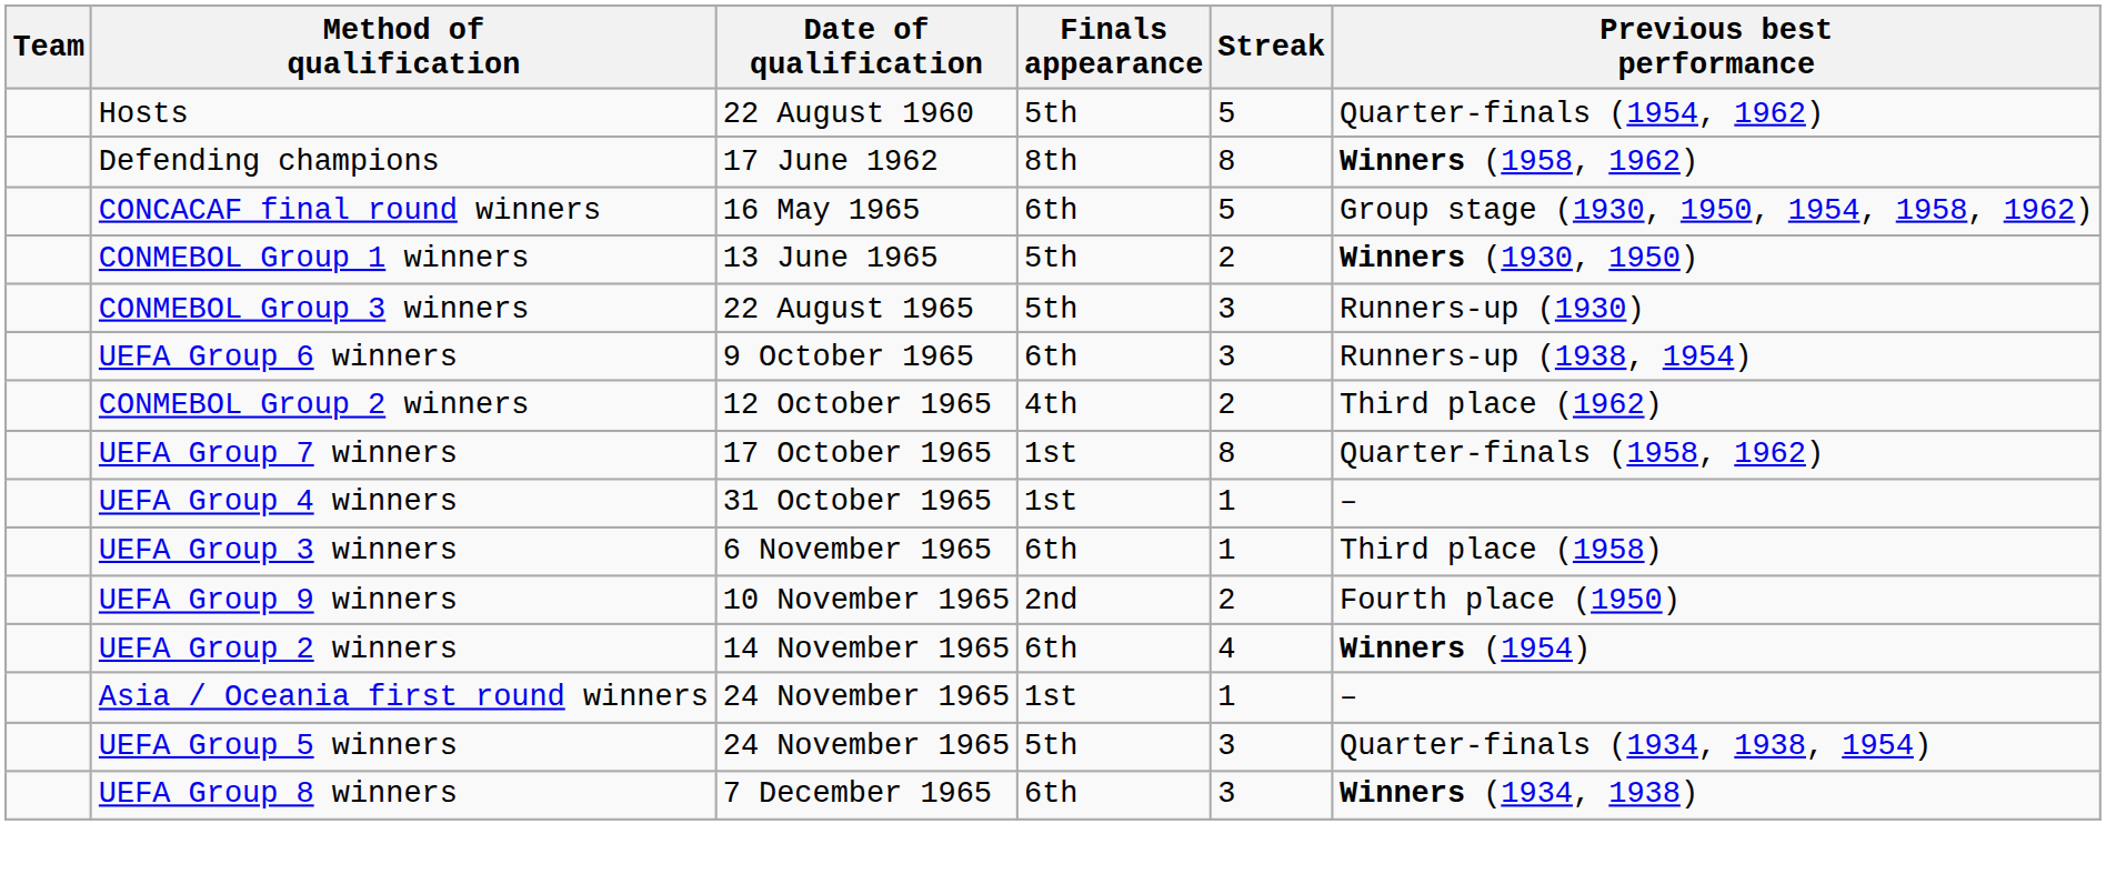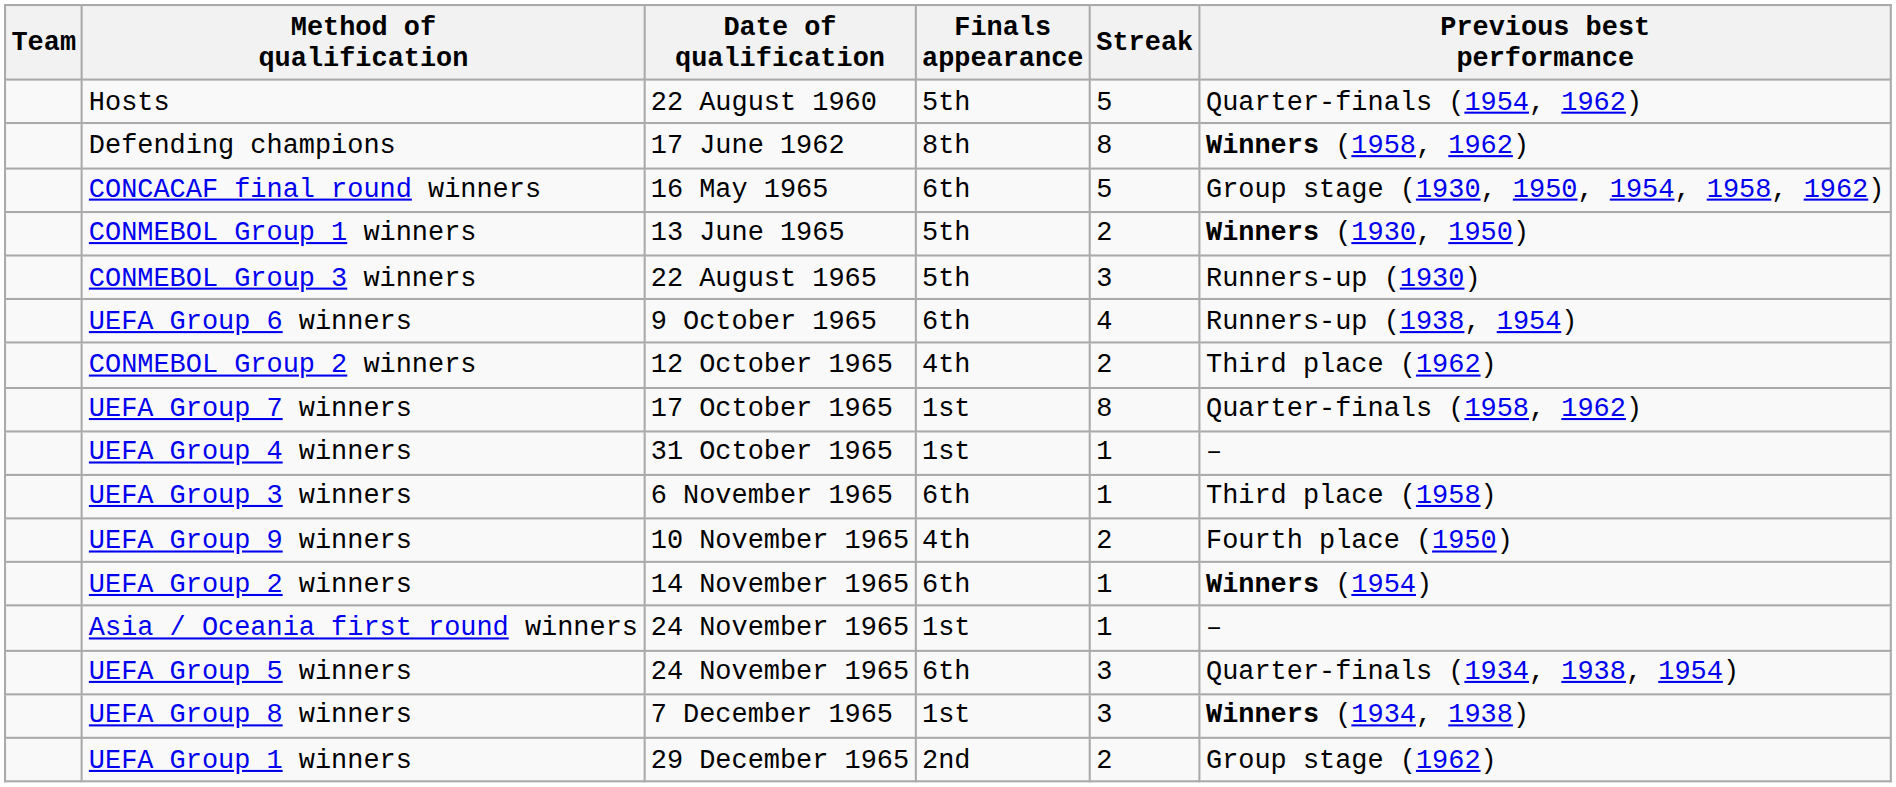 <table class="wikitable sortable" style="text-align: left;">
 <tr>
 <th>Team</th>
 <th>Method of<br>qualification</th>
 <th>Date of<br>qualification</th>
 <th>Finals<br>appearance</th>
 <th>Streak</th>
 <th>Previous best<br>performance</th>
 </tr>
 <tr>
 <td align="left"></td>
 <td>Hosts</td>
 <td>22 August 1960</td>
 <td data-sort-value="5">5th</td>
 <td>5</td>
 <td data-sort-value="5">Quarter-finals (<a href='#'>1954</a>, <a href='#'>1962</a>)</td>
 </tr>
 <tr>
 <td align="left"></td>
 <td>Defending champions</td>
 <td>17 June 1962</td>
 <td data-sort-value="8">8th</td>
 <td>8</td>
 <td data-sort-value="1"><strong>Winners</strong> (<a href='#'>1958</a>, <a href='#'>1962</a>)</td>
 </tr>
 <tr>
 <td align="left"></td>
 <td><a href='#'>CONCACAF final round</a> winners</td>
 <td>16 May 1965</td>
 <td data-sort-value="6">6th</td>
 <td>5</td>
 <td data-sort-value="7">Group stage (<a href='#'>1930</a>, <a href='#'>1950</a>, <a href='#'>1954</a>, <a href='#'>1958</a>, <a href='#'>1962</a>)</td>
 </tr>
 <tr>
 <td align="left"></td>
 <td><a href='#'>CONMEBOL Group 1</a> winners</td>
 <td>13 June 1965</td>
 <td data-sort-value="5">5th</td>
 <td>2</td>
 <td data-sort-value="1"><strong>Winners</strong> (<a href='#'>1930</a>, <a href='#'>1950</a>)</td>
 </tr>
 <tr>
 <td align="left"></td>
 <td><a href='#'>CONMEBOL Group 3</a> winners</td>
 <td>22 August 1965</td>
 <td data-sort-value="5">5th</td>
 <td>3</td>
 <td data-sort-value="2">Runners-up (<a href='#'>1930</a>)</td>
 </tr>
 <tr>
 <td align="left"></td>
 <td><a href='#'>UEFA Group 6</a> winners</td>
 <td>9 October 1965</td>
 <td data-sort-value="6">6th</td>
-<td>3</td>
+<td>4</td>
 <td data-sort-value="2">Runners-up (<a href='#'>1938</a>, <a href='#'>1954</a>)</td>
 </tr>
 <tr>
 <td align="left"></td>
 <td><a href='#'>CONMEBOL Group 2</a> winners</td>
 <td>12 October 1965</td>
 <td data-sort-value="4">4th</td>
 <td>2</td>
 <td data-sort-value="3">Third place (<a href='#'>1962</a>)</td>
 </tr>
 <tr>
 <td align="left"></td>
 <td><a href='#'>UEFA Group 7</a> winners</td>
 <td>17 October 1965</td>
 <td data-sort-value="1">1st</td>
 <td>8</td>
 <td data-sort-value="5">Quarter-finals (<a href='#'>1958</a>, <a href='#'>1962</a>)</td>
 </tr>
 <tr>
 <td align="left"></td>
 <td><a href='#'>UEFA Group 4</a> winners</td>
 <td>31 October 1965</td>
 <td data-sort-value="1">1st</td>
 <td>1</td>
 <td data-sort-value="8">–</td>
 </tr>
 <tr>
 <td align="left"></td>
 <td><a href='#'>UEFA Group 3</a> winners</td>
 <td>6 November 1965</td>
 <td data-sort-value="6">6th</td>
 <td>1</td>
 <td data-sort-value="3">Third place (<a href='#'>1958</a>)</td>
 </tr>
 <tr>
 <td align="left"></td>
 <td><a href='#'>UEFA Group 9</a> winners</td>
 <td>10 November 1965</td>
-<td data-sort-value="2">2nd</td>
+<td data-sort-value="4">4th</td>
 <td>2</td>
 <td data-sort-value="4">Fourth place (<a href='#'>1950</a>)</td>
 </tr>
 <tr>
 <td align="left"></td>
 <td><a href='#'>UEFA Group 2</a> winners</td>
 <td>14 November 1965</td>
 <td data-sort-value="6">6th</td>
-<td>4</td>
+<td>1</td>
 <td data-sort-value="1"><strong>Winners</strong> (<a href='#'>1954</a>)</td>
 </tr>
 <tr>
 <td align="left"></td>
 <td><a href='#'>Asia / Oceania first round</a> winners </td>
 <td>24 November 1965</td>
 <td data-sort-value="1">1st</td>
 <td>1</td>
 <td data-sort-value="8">–</td>
 </tr>
 <tr>
 <td align="left"></td>
 <td><a href='#'>UEFA Group 5</a> winners</td>
 <td>24 November 1965</td>
-<td data-sort-value="5">5th</td>
+<td data-sort-value="6">6th</td>
 <td>3</td>
 <td data-sort-value="5">Quarter-finals (<a href='#'>1934</a>, <a href='#'>1938</a>, <a href='#'>1954</a>)</td>
 </tr>
 <tr>
 <td align="left"></td>
 <td><a href='#'>UEFA Group 8</a> winners</td>
 <td>7 December 1965</td>
-<td data-sort-value="6">6th</td>
+<td data-sort-value="1">1st</td>
 <td>3</td>
 <td data-sort-value="1"><strong>Winners</strong> (<a href='#'>1934</a>, <a href='#'>1938</a>)</td>
 </tr>
+<tr>
+<td align="left"></td>
+<td><a href='#'>UEFA Group 1</a> winners</td>
+<td>29 December 1965</td>
+<td data-sort-value="2">2nd</td>
+<td>2</td>
+<td data-sort-value="7">Group stage (<a href='#'>1962</a>)</td>
+</tr>
 </table>
